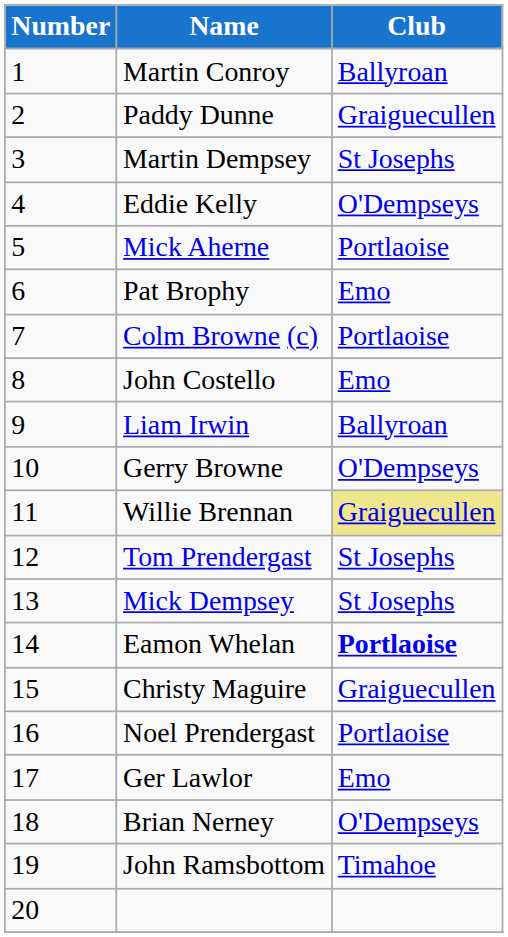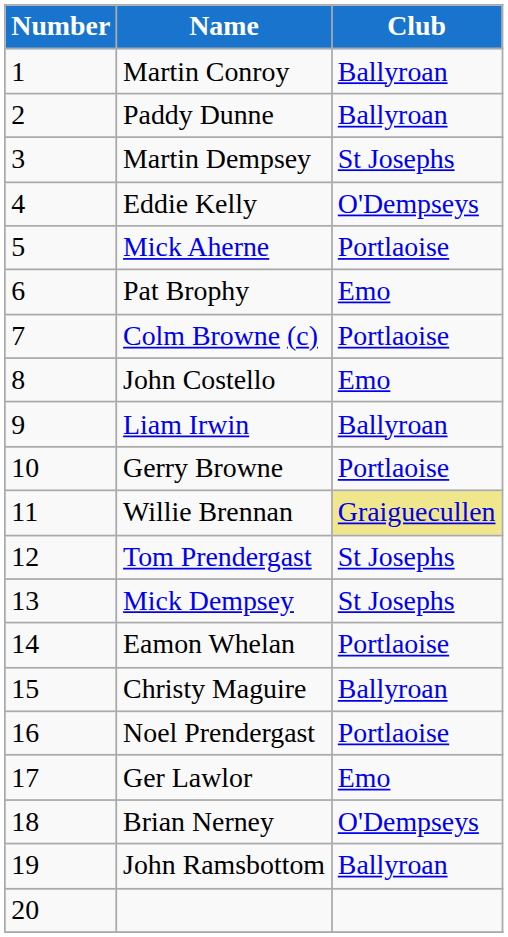 <table class="wikitable">
 <tr style="text-align:center;background:#1874CD;color:white;">
 <td><strong>Number </strong></td>
 <td><strong>Name</strong></td>
 <td><strong>Club</strong></td>
 </tr>
 <tr>
 <td>1</td>
 <td>Martin Conroy</td>
 <td><a href='#'>Ballyroan</a></td>
 </tr>
 <tr>
 <td>2</td>
 <td>Paddy Dunne</td>
-<td><a href='#'>Graiguecullen</a></td>
+<td><a href='#'>Ballyroan</a></td>
 </tr>
 <tr>
 <td>3</td>
 <td>Martin Dempsey</td>
 <td><a href='#'>St Josephs</a></td>
 </tr>
 <tr>
 <td>4</td>
 <td>Eddie Kelly</td>
 <td><a href='#'>O'Dempseys</a></td>
 </tr>
 <tr>
 <td>5</td>
 <td><a href='#'>Mick Aherne</a></td>
 <td><a href='#'>Portlaoise</a></td>
 </tr>
 <tr>
 <td>6</td>
 <td>Pat Brophy</td>
 <td><a href='#'>Emo</a></td>
 </tr>
 <tr>
 <td>7</td>
 <td><a href='#'>Colm Browne</a> <a href='#'>(c)</a></td>
 <td><a href='#'>Portlaoise</a></td>
 </tr>
 <tr>
 <td>8</td>
 <td>John Costello</td>
 <td><a href='#'>Emo</a></td>
 </tr>
 <tr>
 <td>9</td>
 <td><a href='#'>Liam Irwin</a></td>
 <td><a href='#'>Ballyroan</a></td>
 </tr>
 <tr>
 <td>10</td>
 <td>Gerry Browne</td>
-<td><a href='#'>O'Dempseys</a></td>
+<td><a href='#'>Portlaoise</a></td>
 </tr>
 <tr>
 <td>11</td>
 <td>Willie Brennan</td>
 <td style="background: khaki;"><a href='#'>Graiguecullen</a></td>
 </tr>
 <tr>
 <td>12</td>
 <td><a href='#'>Tom Prendergast</a></td>
 <td><a href='#'>St Josephs</a></td>
 </tr>
 <tr>
 <td>13</td>
 <td><a href='#'>Mick Dempsey</a></td>
 <td><a href='#'>St Josephs</a></td>
 </tr>
 <tr>
 <td>14</td>
 <td>Eamon Whelan</td>
-<td><strong><a href='#'>Portlaoise</a></strong></td>
+<td><a href='#'>Portlaoise</a></td>
 </tr>
 <tr>
 <td>15</td>
 <td>Christy Maguire</td>
-<td><a href='#'>Graiguecullen</a></td>
+<td><a href='#'>Ballyroan</a></td>
 </tr>
 <tr>
 <td>16</td>
 <td>Noel Prendergast</td>
 <td><a href='#'>Portlaoise</a></td>
 </tr>
 <tr>
 <td>17</td>
 <td>Ger Lawlor</td>
 <td><a href='#'>Emo</a></td>
 </tr>
 <tr>
 <td>18</td>
 <td>Brian Nerney</td>
 <td><a href='#'>O'Dempseys</a></td>
 </tr>
 <tr>
 <td>19</td>
 <td>John Ramsbottom</td>
-<td><a href='#'>Timahoe</a></td>
+<td><a href='#'>Ballyroan</a></td>
 </tr>
 <tr>
 <td>20</td>
 <td></td>
 <td></td>
 </tr>
 <tr>
 </tr>
 </table>
